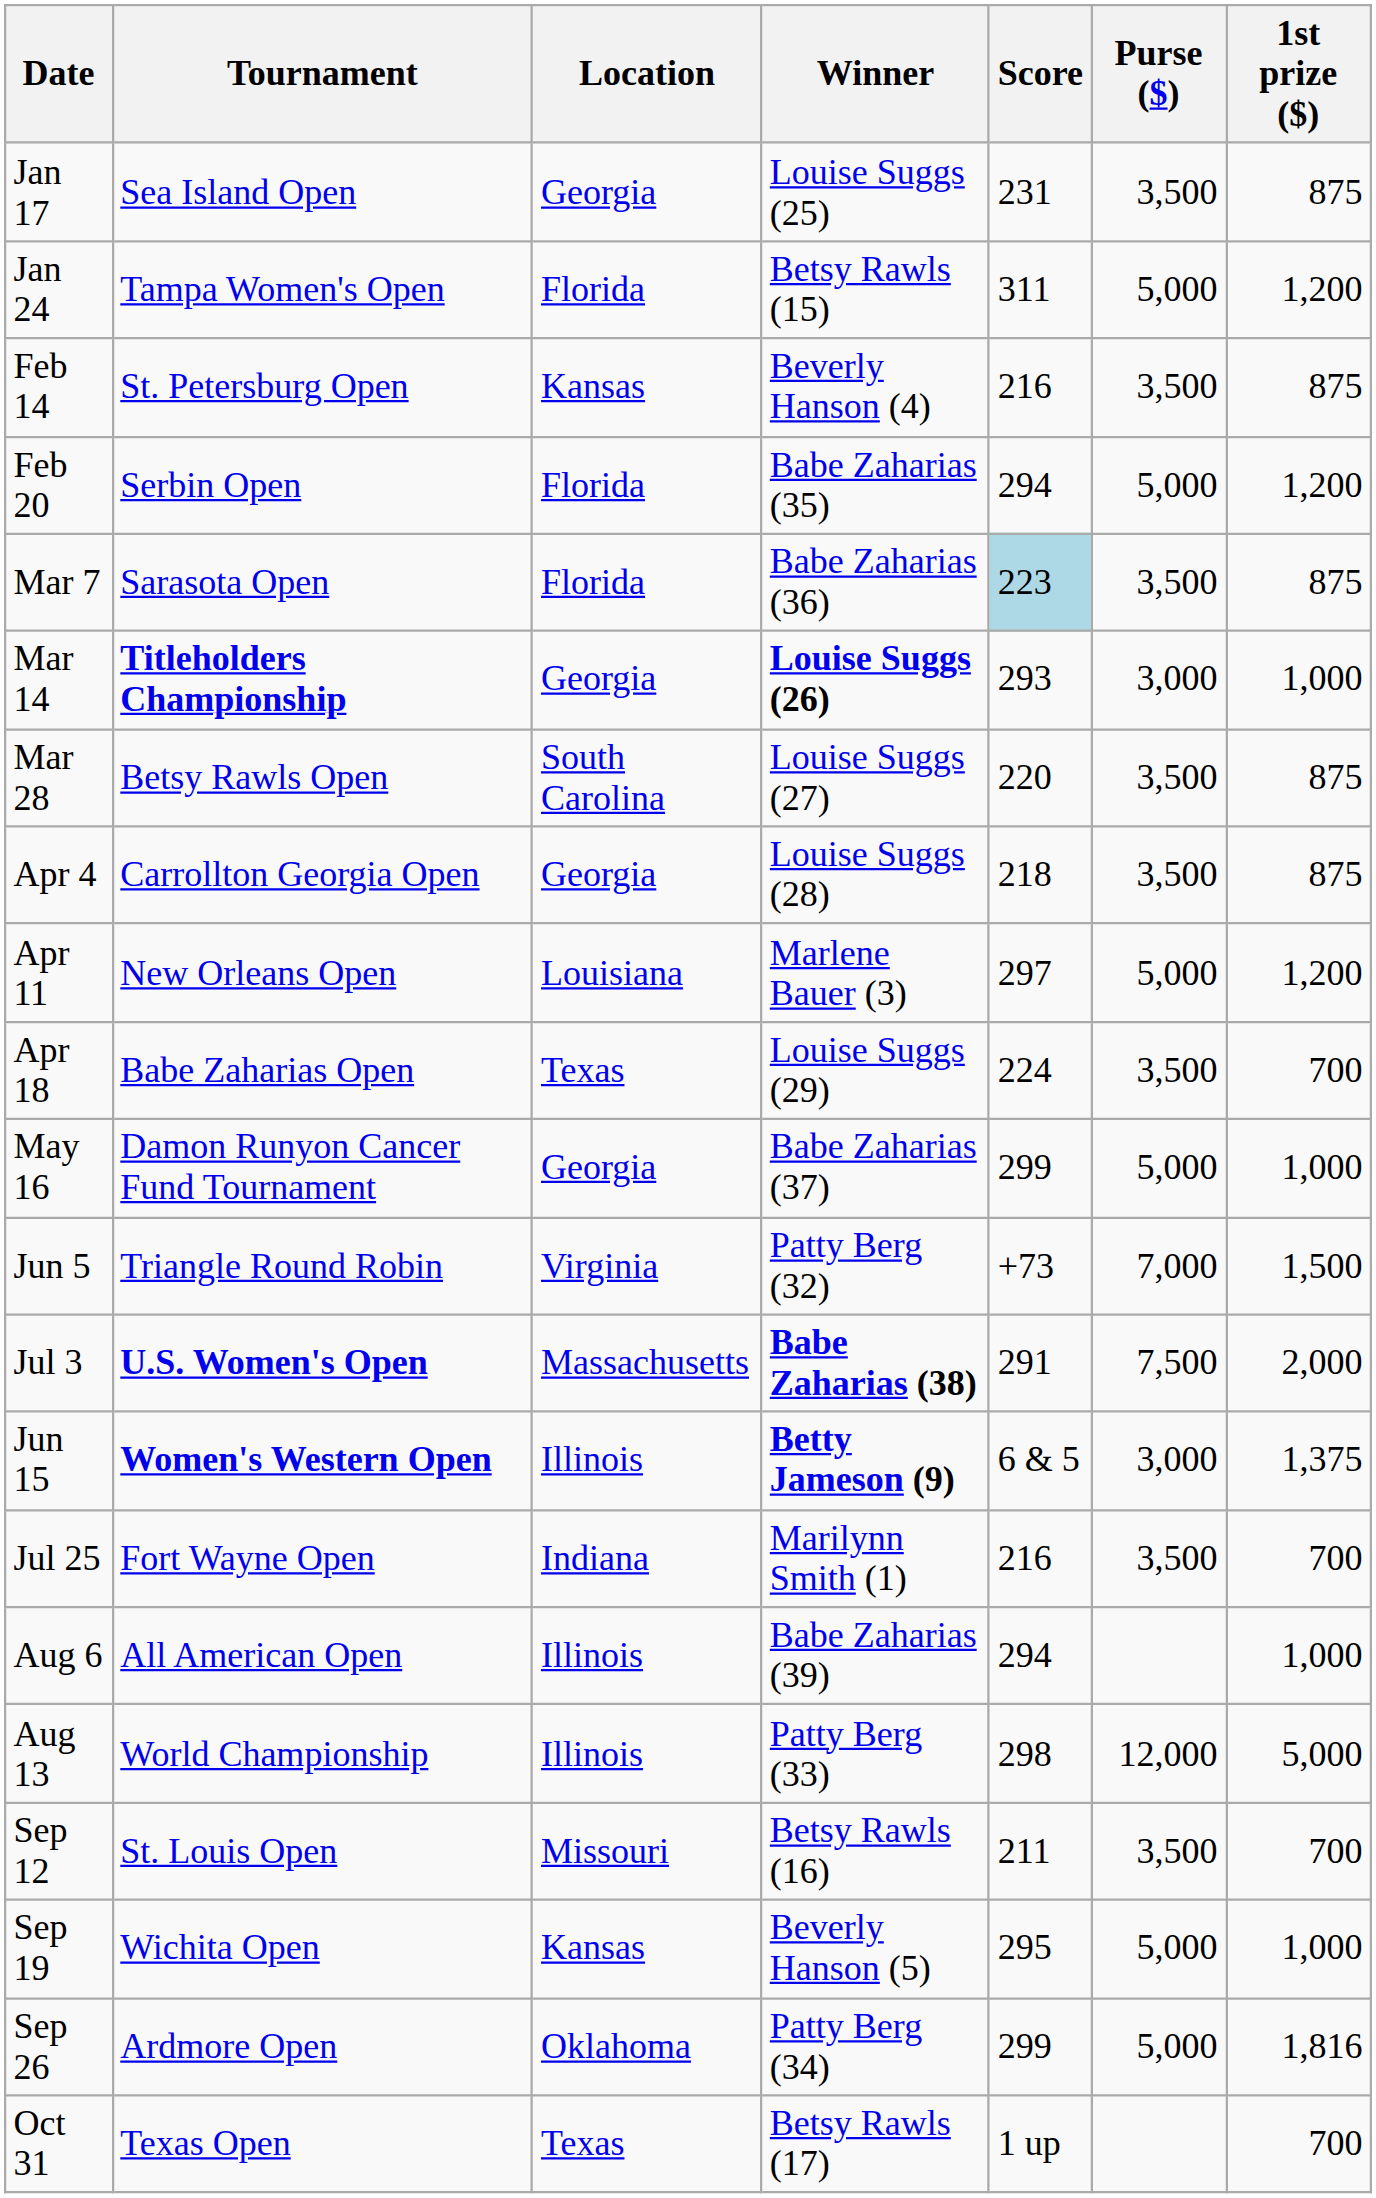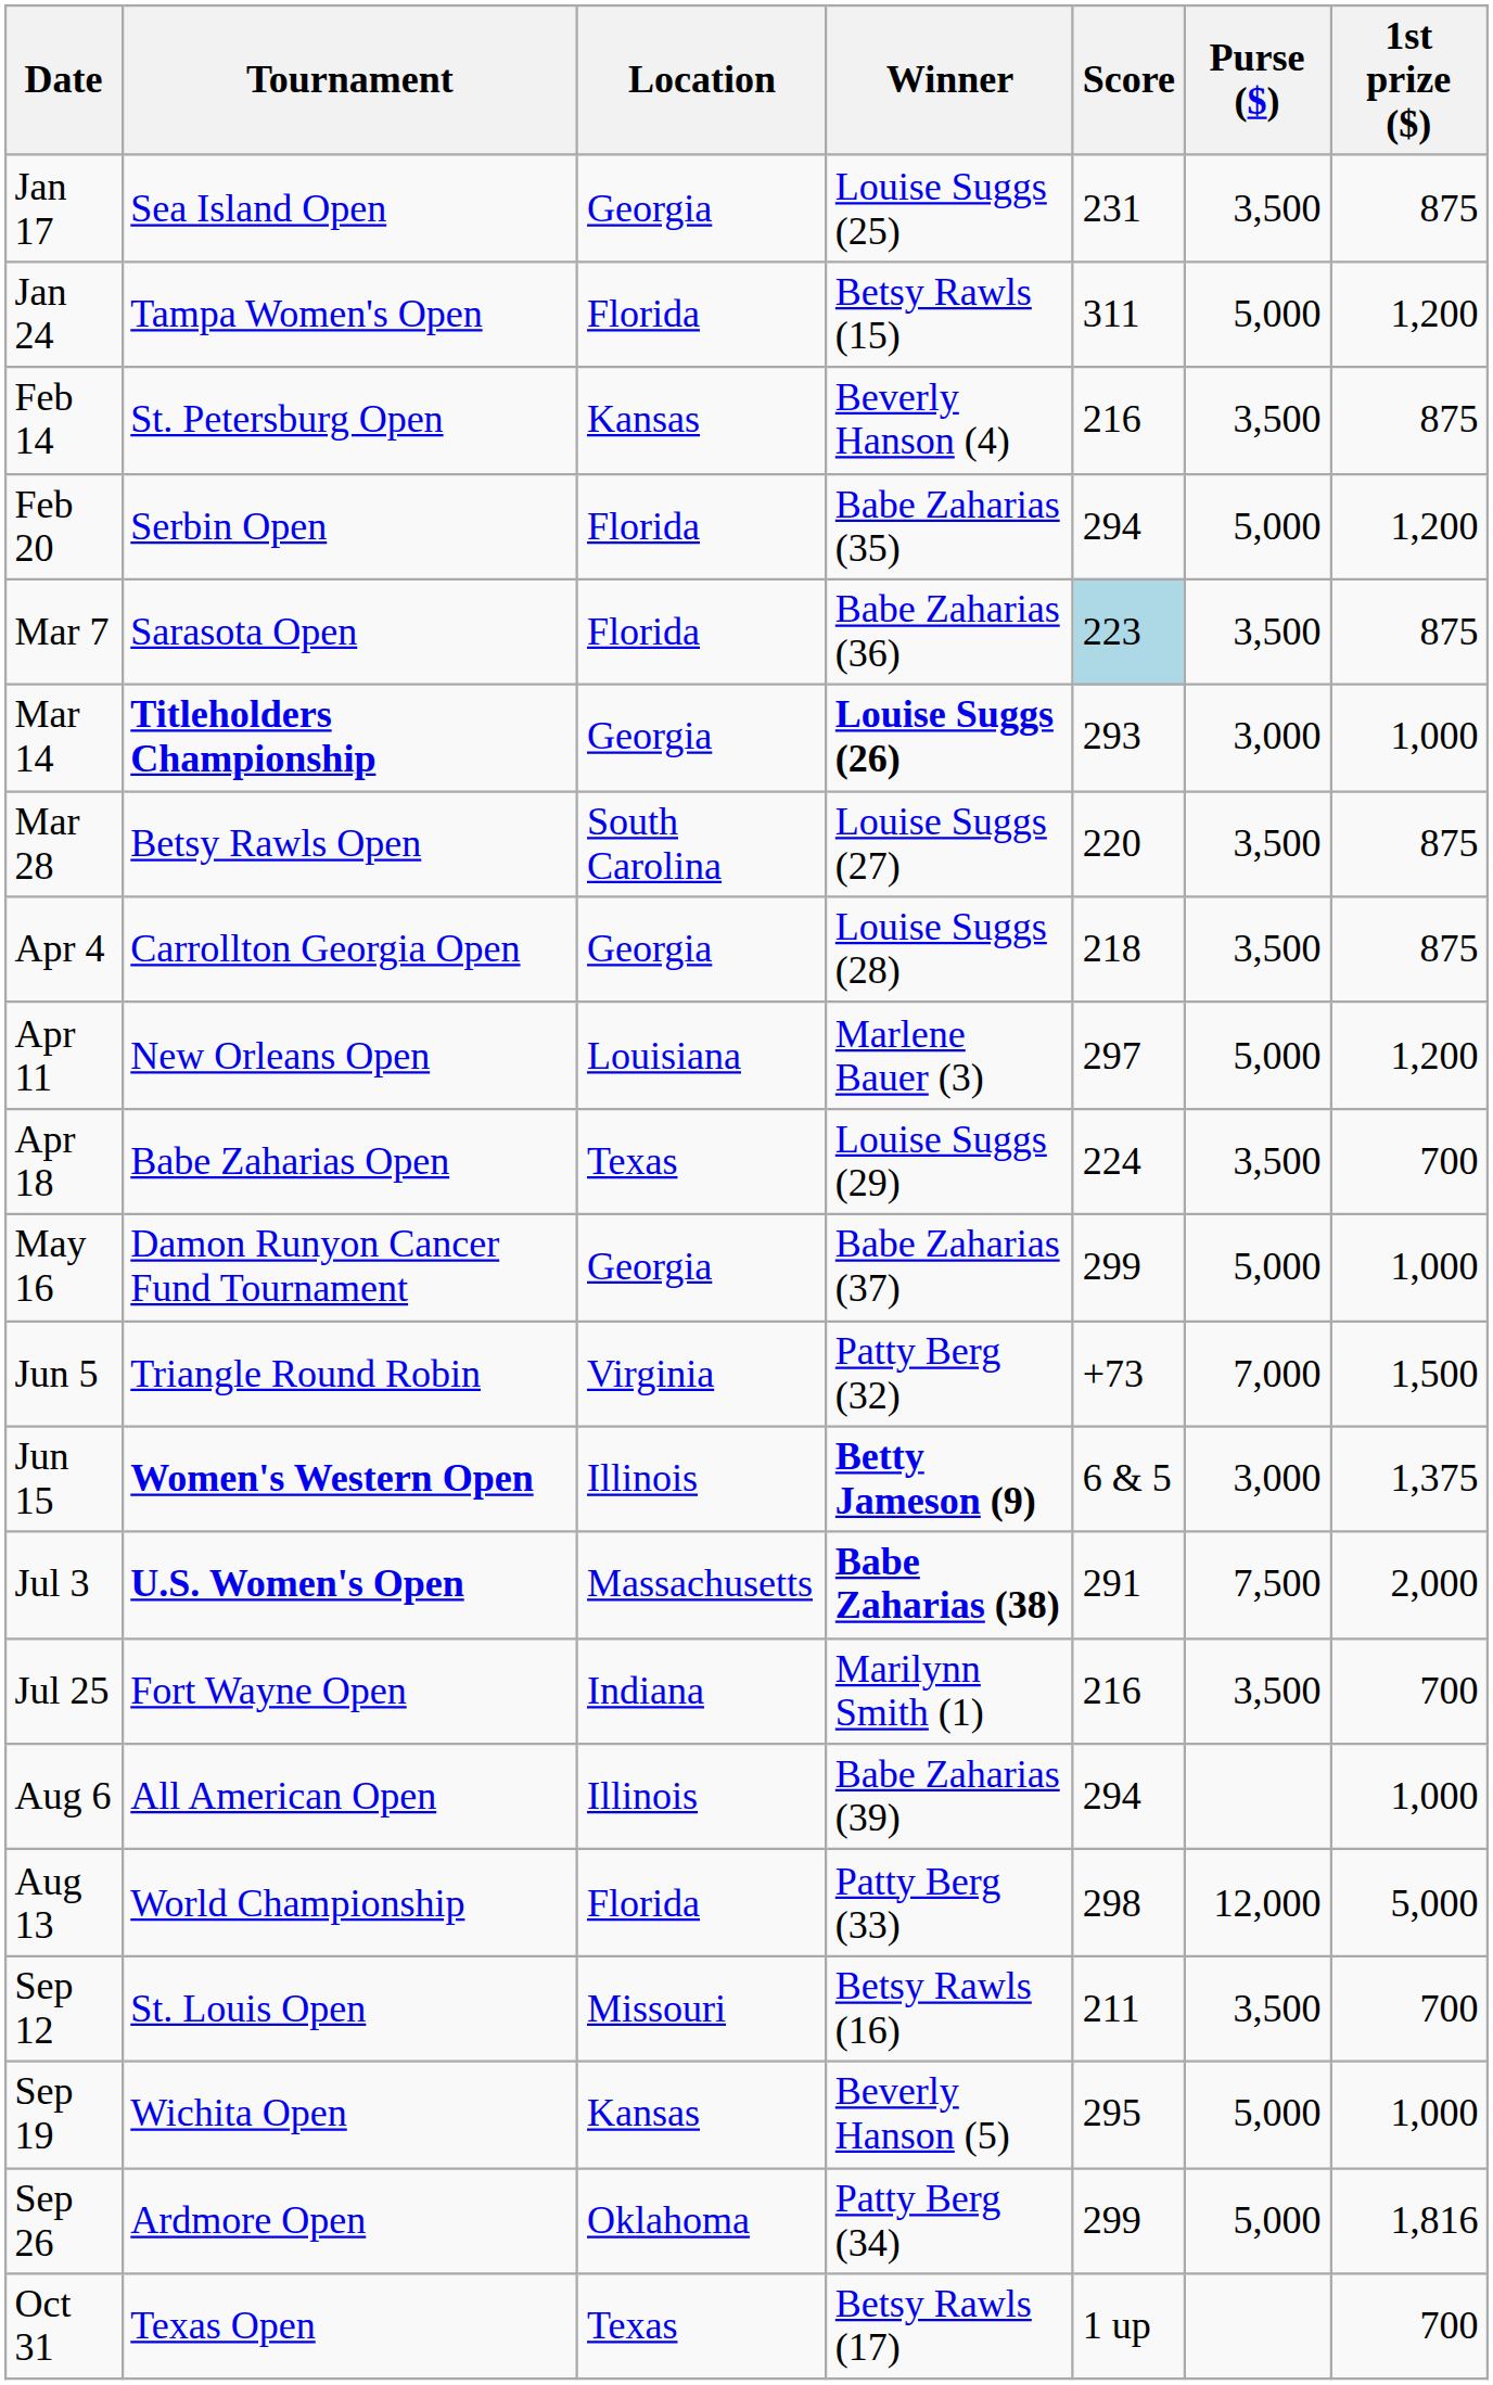 <table class="wikitable sortable">
 <tr>
 <th>Date</th>
 <th>Tournament</th>
 <th>Location</th>
 <th>Winner</th>
 <th>Score</th>
 <th>Purse (<a href='#'>$</a>)</th>
 <th>1st prize ($)</th>
 </tr>
 <tr>
 <td>Jan 17</td>
 <td><a href='#'>Sea Island Open</a></td>
 <td><a href='#'>Georgia</a></td>
 <td> <a href='#'>Louise Suggs</a> (25)</td>
 <td>231</td>
 <td align=right>3,500</td>
 <td align=right>875</td>
 </tr>
 <tr>
 <td>Jan 24</td>
 <td><a href='#'>Tampa Women's Open</a></td>
 <td><a href='#'>Florida</a></td>
 <td> <a href='#'>Betsy Rawls</a> (15)</td>
 <td>311</td>
 <td align=right>5,000</td>
 <td align=right>1,200</td>
 </tr>
 <tr>
 <td>Feb 14</td>
 <td><a href='#'>St. Petersburg Open</a></td>
 <td><a href='#'>Kansas</a></td>
 <td> <a href='#'>Beverly Hanson</a> (4)</td>
 <td>216</td>
 <td align=right>3,500</td>
 <td align=right>875</td>
 </tr>
 <tr>
 <td>Feb 20</td>
 <td><a href='#'>Serbin Open</a></td>
 <td><a href='#'>Florida</a></td>
 <td> <a href='#'>Babe Zaharias</a> (35)</td>
 <td>294</td>
 <td align=right>5,000</td>
 <td align=right>1,200</td>
 </tr>
 <tr>
 <td>Mar 7</td>
 <td><a href='#'>Sarasota Open</a></td>
 <td><a href='#'>Florida</a></td>
 <td> <a href='#'>Babe Zaharias</a> (36)</td>
 <td style="background: lightblue;">223</td>
 <td align=right>3,500</td>
 <td align=right>875</td>
 </tr>
 <tr>
 <td>Mar 14</td>
 <td><strong><a href='#'>Titleholders Championship</a></strong></td>
 <td><a href='#'>Georgia</a></td>
 <td> <strong><a href='#'>Louise Suggs</a> (26)</strong></td>
 <td>293</td>
 <td align=right>3,000</td>
 <td align=right>1,000</td>
 </tr>
 <tr>
 <td>Mar 28</td>
 <td><a href='#'>Betsy Rawls Open</a></td>
 <td><a href='#'>South Carolina</a></td>
 <td> <a href='#'>Louise Suggs</a> (27)</td>
 <td>220</td>
 <td align=right>3,500</td>
 <td align=right>875</td>
 </tr>
 <tr>
 <td>Apr 4</td>
 <td><a href='#'>Carrollton Georgia Open</a></td>
 <td><a href='#'>Georgia</a></td>
 <td> <a href='#'>Louise Suggs</a> (28)</td>
 <td>218</td>
 <td align=right>3,500</td>
 <td align=right>875</td>
 </tr>
 <tr>
 <td>Apr 11</td>
 <td><a href='#'>New Orleans Open</a></td>
 <td><a href='#'>Louisiana</a></td>
 <td> <a href='#'>Marlene Bauer</a> (3)</td>
 <td>297</td>
 <td align=right>5,000</td>
 <td align=right>1,200</td>
 </tr>
 <tr>
 <td>Apr 18</td>
 <td><a href='#'>Babe Zaharias Open</a></td>
 <td><a href='#'>Texas</a></td>
 <td> <a href='#'>Louise Suggs</a> (29)</td>
 <td>224</td>
 <td align=right>3,500</td>
 <td align=right>700</td>
 </tr>
 <tr>
 <td>May 16</td>
 <td><a href='#'>Damon Runyon Cancer Fund Tournament</a></td>
 <td><a href='#'>Georgia</a></td>
 <td> <a href='#'>Babe Zaharias</a> (37)</td>
 <td>299</td>
 <td align=right>5,000</td>
 <td align=right>1,000</td>
 </tr>
 <tr>
 <td>Jun 5</td>
 <td><a href='#'>Triangle Round Robin</a></td>
 <td><a href='#'>Virginia</a></td>
 <td> <a href='#'>Patty Berg</a> (32)</td>
 <td>+73</td>
 <td align=right>7,000</td>
 <td align=right>1,500</td>
 </tr>
 <tr>
+<td>Jun 15</td>
+<td><strong><a href='#'>Women's Western Open</a></strong></td>
+<td><a href='#'>Illinois</a></td>
+<td> <strong><a href='#'>Betty Jameson</a> (9)</strong></td>
+<td>6 & 5</td>
+<td align=right>3,000</td>
+<td align=right>1,375</td>
+</tr>
+<tr>
 <td>Jul 3</td>
 <td><strong><a href='#'>U.S. Women's Open</a></strong></td>
 <td><a href='#'>Massachusetts</a></td>
 <td> <strong><a href='#'>Babe Zaharias</a> (38)</strong></td>
 <td>291</td>
 <td align=right>7,500</td>
 <td align=right>2,000</td>
-</tr>
-<tr>
-<td>Jun 15</td>
-<td><strong><a href='#'>Women's Western Open</a></strong></td>
-<td><a href='#'>Illinois</a></td>
-<td> <strong><a href='#'>Betty Jameson</a> (9)</strong></td>
-<td>6 & 5</td>
-<td align=right>3,000</td>
-<td align=right>1,375</td>
 </tr>
 <tr>
 <td>Jul 25</td>
 <td><a href='#'>Fort Wayne Open</a></td>
 <td><a href='#'>Indiana</a></td>
 <td> <a href='#'>Marilynn Smith</a> (1)</td>
 <td>216</td>
 <td align=right>3,500</td>
 <td align=right>700</td>
 </tr>
 <tr>
 <td>Aug 6</td>
 <td><a href='#'>All American Open</a></td>
 <td><a href='#'>Illinois</a></td>
 <td> <a href='#'>Babe Zaharias</a> (39)</td>
 <td>294</td>
 <td align=right></td>
 <td align=right>1,000</td>
 </tr>
 <tr>
 <td>Aug 13</td>
 <td><a href='#'>World Championship</a></td>
-<td><a href='#'>Illinois</a></td>
+<td><a href='#'>Florida</a></td>
 <td> <a href='#'>Patty Berg</a> (33)</td>
 <td>298</td>
 <td align=right>12,000</td>
 <td align=right>5,000</td>
 </tr>
 <tr>
 <td>Sep 12</td>
 <td><a href='#'>St. Louis Open</a></td>
 <td><a href='#'>Missouri</a></td>
 <td> <a href='#'>Betsy Rawls</a> (16)</td>
 <td>211</td>
 <td align=right>3,500</td>
 <td align=right>700</td>
 </tr>
 <tr>
 <td>Sep 19</td>
 <td><a href='#'>Wichita Open</a></td>
 <td><a href='#'>Kansas</a></td>
 <td> <a href='#'>Beverly Hanson</a> (5)</td>
 <td>295</td>
 <td align=right>5,000</td>
 <td align=right>1,000</td>
 </tr>
 <tr>
 <td>Sep 26</td>
 <td><a href='#'>Ardmore Open</a></td>
 <td><a href='#'>Oklahoma</a></td>
 <td> <a href='#'>Patty Berg</a> (34)</td>
 <td>299</td>
 <td align=right>5,000</td>
 <td align=right>1,816</td>
 </tr>
 <tr>
 <td>Oct 31</td>
 <td><a href='#'>Texas Open</a></td>
 <td><a href='#'>Texas</a></td>
 <td> <a href='#'>Betsy Rawls</a> (17)</td>
 <td>1 up</td>
 <td align=right></td>
 <td align=right>700</td>
 </tr>
 </table>
